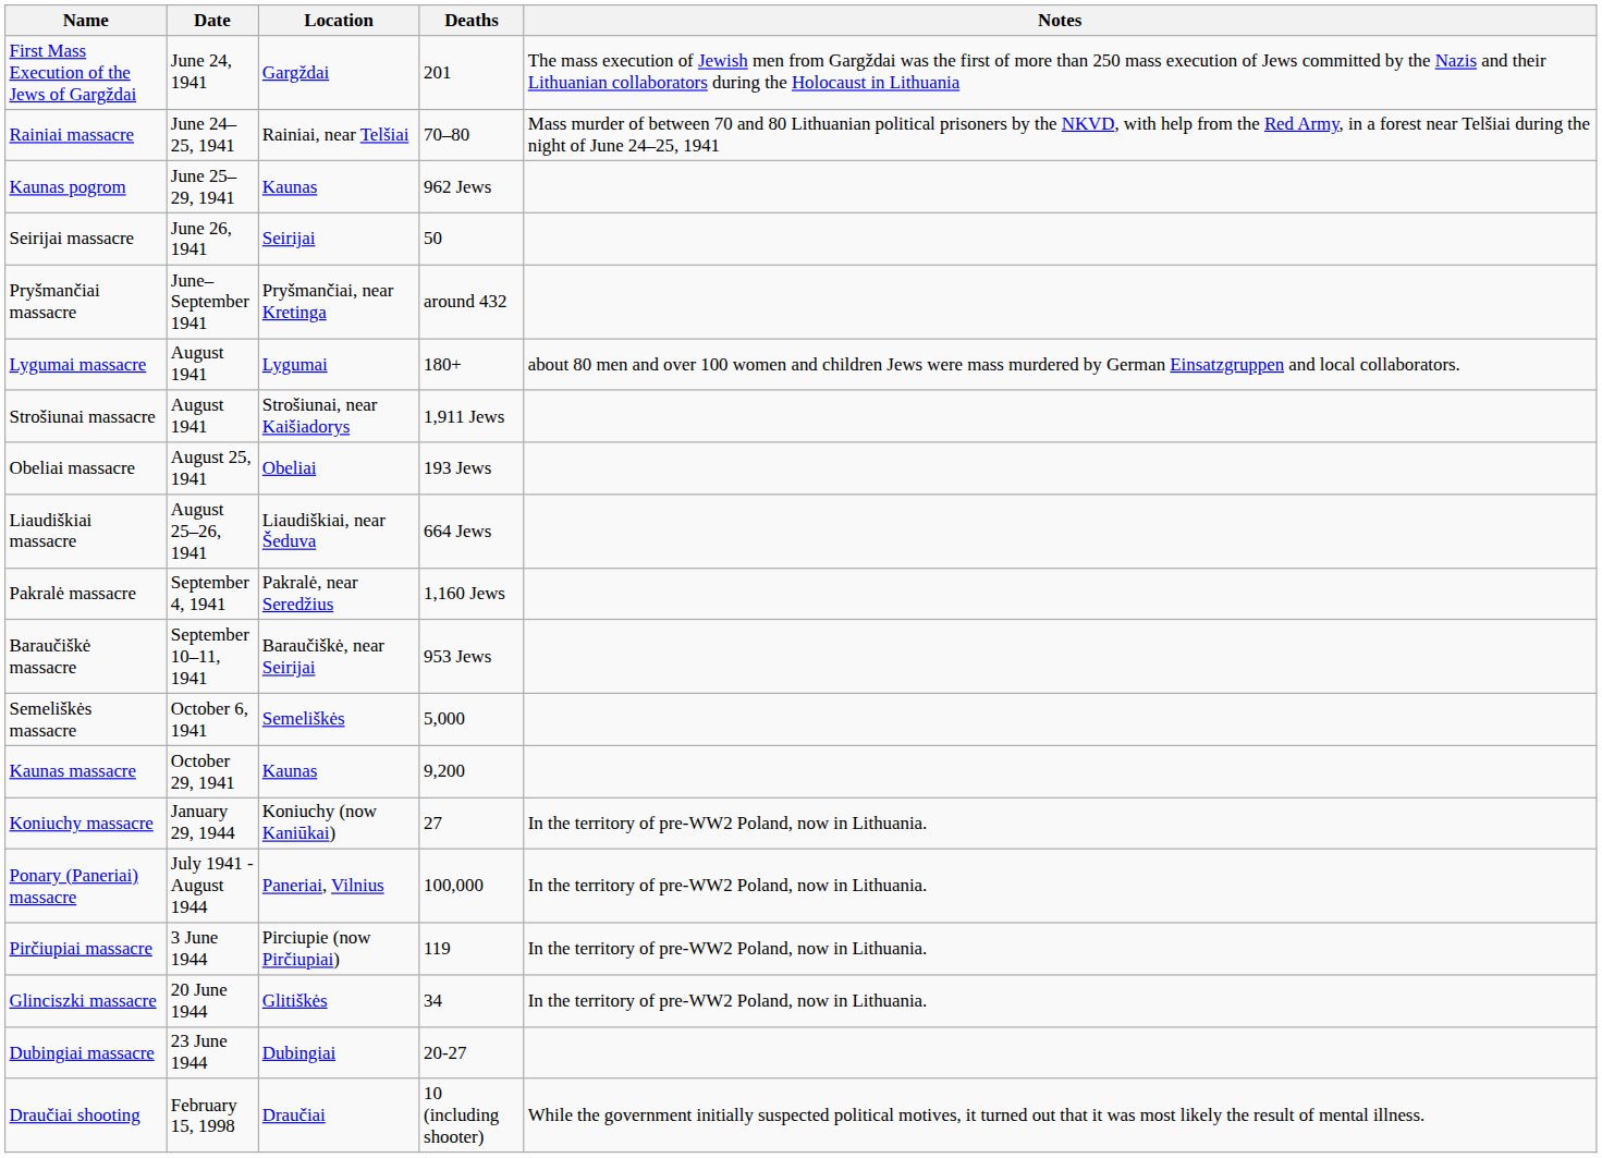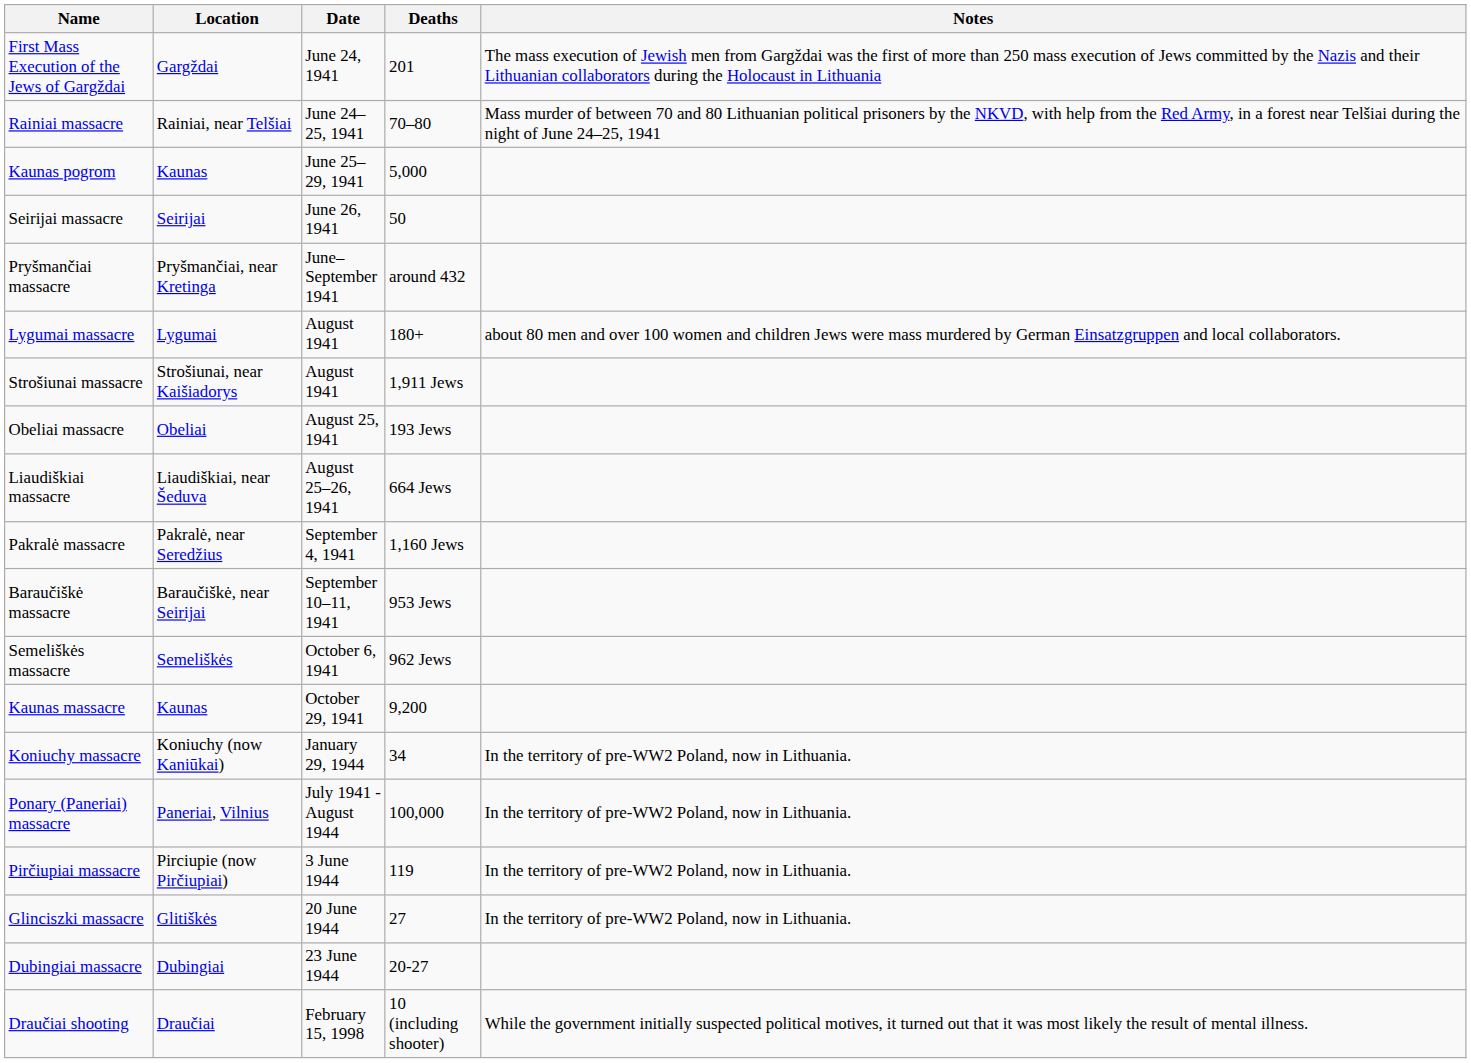 <table class="sortable wikitable" style="font-size:90%;">
 <tr>
 <th style="width:120px;">Name</th>
+<th style="width:120px;">Location</th>
 <th style="width:65px;">Date</th>
-<th style="width:120px;">Location</th>
 <th style="width:75px;">Deaths</th>
 <th class="unsortable">Notes</th>
 </tr>
 <tr>
 <td><a href='#'>First Mass Execution of the Jews of Gargždai</a></td>
+<td><a href='#'>Gargždai</a></td>
 <td>June 24, 1941</td>
-<td><a href='#'>Gargždai</a></td>
 <td>201</td>
 <td>The mass execution of <a href='#'>Jewish</a> men from Gargždai was the first of more than 250 mass execution of Jews committed by the <a href='#'>Nazis</a> and their <a href='#'>Lithuanian collaborators</a> during the <a href='#'>Holocaust in Lithuania</a></td>
 </tr>
 <tr>
 <td><a href='#'>Rainiai massacre</a></td>
+<td>Rainiai, near <a href='#'>Telšiai</a></td>
 <td>June 24–25, 1941</td>
-<td>Rainiai, near <a href='#'>Telšiai</a></td>
 <td>70–80</td>
 <td>Mass murder of between 70 and 80 Lithuanian political prisoners by the <a href='#'>NKVD</a>, with help from the <a href='#'>Red Army</a>, in a forest near Telšiai during the night of June 24–25, 1941</td>
 </tr>
 <tr>
 <td><a href='#'>Kaunas pogrom</a></td>
+<td><a href='#'>Kaunas</a></td>
 <td>June 25–29, 1941</td>
-<td><a href='#'>Kaunas</a></td>
-<td>962 Jews</td>
+<td>5,000</td>
 <td></td>
 </tr>
 <tr>
 <td>Seirijai massacre</td>
+<td><a href='#'>Seirijai</a></td>
 <td>June 26, 1941</td>
-<td><a href='#'>Seirijai</a></td>
 <td>50</td>
 <td></td>
 </tr>
 <tr>
 <td>Pryšmančiai massacre</td>
+<td>Pryšmančiai, near <a href='#'>Kretinga</a></td>
 <td>June–September 1941</td>
-<td>Pryšmančiai, near <a href='#'>Kretinga</a></td>
 <td>around 432</td>
 <td></td>
 </tr>
 <tr>
 <td><a href='#'>Lygumai massacre</a></td>
+<td><a href='#'>Lygumai</a></td>
 <td>August 1941</td>
-<td><a href='#'>Lygumai</a></td>
 <td>180+</td>
 <td>about 80 men and over 100 women and children Jews were mass murdered by German <a href='#'>Einsatzgruppen</a> and local collaborators.</td>
 </tr>
 <tr>
 <td>Strošiunai massacre</td>
+<td>Strošiunai, near <a href='#'>Kaišiadorys</a></td>
 <td>August 1941</td>
-<td>Strošiunai, near <a href='#'>Kaišiadorys</a></td>
 <td>1,911 Jews</td>
 <td></td>
 </tr>
 <tr>
 <td>Obeliai massacre</td>
+<td><a href='#'>Obeliai</a></td>
 <td>August 25, 1941</td>
-<td><a href='#'>Obeliai</a></td>
 <td>193 Jews</td>
 <td></td>
 </tr>
 <tr>
 <td>Liaudiškiai massacre</td>
+<td>Liaudiškiai, near <a href='#'>Šeduva</a></td>
 <td>August 25–26, 1941</td>
-<td>Liaudiškiai, near <a href='#'>Šeduva</a></td>
 <td>664 Jews</td>
 <td></td>
 </tr>
 <tr>
 <td>Pakralė massacre</td>
+<td>Pakralė, near <a href='#'>Seredžius</a></td>
 <td>September 4, 1941</td>
-<td>Pakralė, near <a href='#'>Seredžius</a></td>
 <td>1,160 Jews</td>
 <td></td>
 </tr>
 <tr>
 <td>Baraučiškė massacre</td>
+<td>Baraučiškė, near <a href='#'>Seirijai</a></td>
 <td>September 10–11, 1941</td>
-<td>Baraučiškė, near <a href='#'>Seirijai</a></td>
 <td>953 Jews</td>
 <td></td>
 </tr>
 <tr>
 <td>Semeliškės massacre</td>
+<td><a href='#'>Semeliškės</a></td>
 <td>October 6, 1941</td>
-<td><a href='#'>Semeliškės</a></td>
-<td>5,000</td>
+<td>962 Jews</td>
 <td></td>
 </tr>
 <tr>
 <td><a href='#'>Kaunas massacre</a></td>
+<td><a href='#'>Kaunas</a></td>
 <td>October 29, 1941</td>
-<td><a href='#'>Kaunas</a></td>
 <td>9,200</td>
 <td></td>
 </tr>
 <tr>
 <td><a href='#'>Koniuchy massacre</a></td>
+<td>Koniuchy (now <a href='#'>Kaniūkai</a>)</td>
 <td>January 29, 1944</td>
-<td>Koniuchy (now <a href='#'>Kaniūkai</a>)</td>
-<td>27</td>
+<td>34</td>
 <td>In the territory of pre-WW2 Poland, now in Lithuania.</td>
 </tr>
 <tr>
 <td><a href='#'>Ponary (Paneriai) massacre</a></td>
+<td><a href='#'>Paneriai</a>, <a href='#'>Vilnius</a></td>
 <td>July 1941 - August 1944</td>
-<td><a href='#'>Paneriai</a>, <a href='#'>Vilnius</a></td>
 <td>100,000</td>
 <td>In the territory of pre-WW2 Poland, now in Lithuania.</td>
 </tr>
 <tr>
 <td><a href='#'>Pirčiupiai massacre</a></td>
+<td>Pirciupie (now <a href='#'>Pirčiupiai</a>)</td>
 <td>3 June 1944</td>
-<td>Pirciupie (now <a href='#'>Pirčiupiai</a>)</td>
 <td>119</td>
 <td>In the territory of pre-WW2 Poland, now in Lithuania.</td>
 </tr>
 <tr>
 <td><a href='#'>Glinciszki massacre</a></td>
+<td><a href='#'>Glitiškės</a></td>
 <td>20 June 1944</td>
-<td><a href='#'>Glitiškės</a></td>
-<td>34</td>
+<td>27</td>
 <td>In the territory of pre-WW2 Poland, now in Lithuania.</td>
 </tr>
 <tr>
 <td><a href='#'>Dubingiai massacre</a></td>
+<td><a href='#'>Dubingiai</a></td>
 <td>23 June 1944</td>
-<td><a href='#'>Dubingiai</a></td>
 <td>20-27</td>
 <td></td>
 </tr>
 <tr>
 <td><a href='#'>Draučiai shooting</a></td>
+<td><a href='#'>Draučiai</a></td>
 <td>February 15, 1998</td>
-<td><a href='#'>Draučiai</a></td>
 <td>10 (including shooter)</td>
 <td>While the government initially suspected political motives, it turned out that it was most likely the result of mental illness.</td>
 </tr>
 </table>
